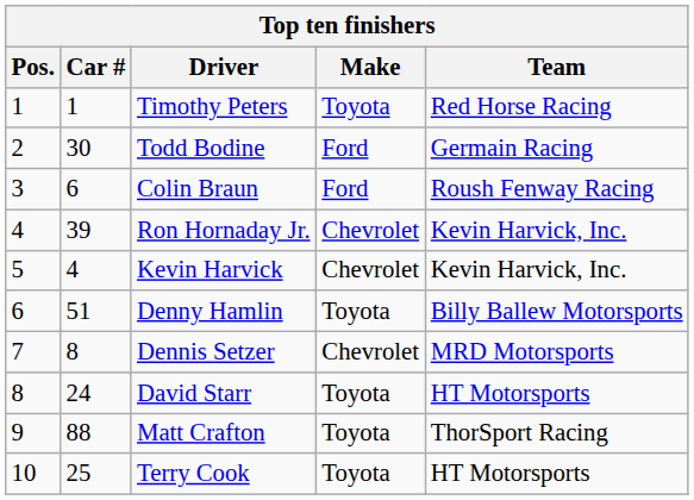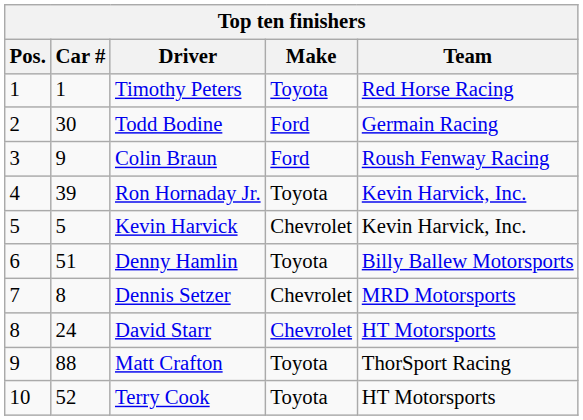 <table class="wikitable" style="font-size: 90%">
 <tr>
 <th colspan=9>Top ten finishers</th>
 </tr>
 <tr>
 <th>Pos.</th>
 <th>Car #</th>
 <th>Driver</th>
 <th>Make</th>
 <th>Team</th>
 </tr>
 <tr>
 <td>1</td>
 <td>1</td>
 <td><a href='#'>Timothy Peters</a></td>
 <td><a href='#'>Toyota</a></td>
 <td><a href='#'>Red Horse Racing</a></td>
 </tr>
 <tr>
 <td>2</td>
 <td>30</td>
 <td><a href='#'>Todd Bodine</a></td>
 <td><a href='#'>Ford</a></td>
 <td><a href='#'>Germain Racing</a></td>
 </tr>
 <tr>
 <td>3</td>
-<td>6</td>
+<td>9</td>
 <td><a href='#'>Colin Braun</a></td>
 <td><a href='#'>Ford</a></td>
 <td><a href='#'>Roush Fenway Racing</a></td>
 </tr>
 <tr>
 <td>4</td>
 <td>39</td>
 <td><a href='#'>Ron Hornaday Jr.</a></td>
-<td><a href='#'>Chevrolet</a></td>
+<td>Toyota</td>
 <td><a href='#'>Kevin Harvick, Inc.</a></td>
 </tr>
 <tr>
 <td>5</td>
-<td>4</td>
+<td>5</td>
 <td><a href='#'>Kevin Harvick</a></td>
 <td>Chevrolet</td>
 <td>Kevin Harvick, Inc.</td>
 </tr>
 <tr>
 <td>6</td>
 <td>51</td>
 <td><a href='#'>Denny Hamlin</a></td>
 <td>Toyota</td>
 <td><a href='#'>Billy Ballew Motorsports</a></td>
 </tr>
 <tr>
 <td>7</td>
 <td>8</td>
 <td><a href='#'>Dennis Setzer</a></td>
 <td>Chevrolet</td>
 <td><a href='#'>MRD Motorsports</a></td>
 </tr>
 <tr>
 <td>8</td>
 <td>24</td>
 <td><a href='#'>David Starr</a></td>
-<td>Toyota</td>
+<td><a href='#'>Chevrolet</a></td>
 <td><a href='#'>HT Motorsports</a></td>
 </tr>
 <tr>
 <td>9</td>
 <td>88</td>
 <td><a href='#'>Matt Crafton</a></td>
 <td>Toyota</td>
 <td>ThorSport Racing</td>
 </tr>
 <tr>
 <td>10</td>
-<td>25</td>
+<td>52</td>
 <td><a href='#'>Terry Cook</a></td>
 <td>Toyota</td>
 <td>HT Motorsports</td>
 </tr>
 </table>
